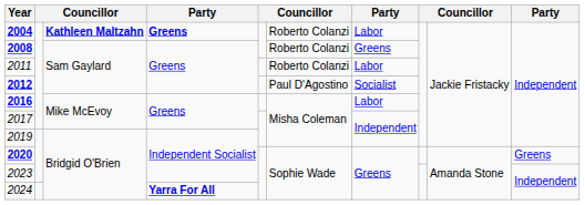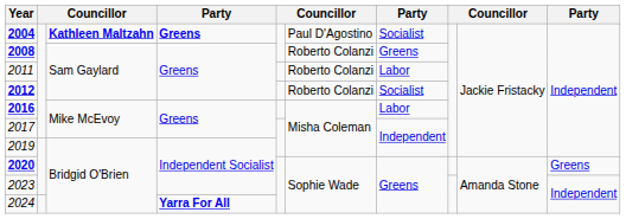 <table class="wikitable">
 <tr>
 <th>Year</th>
 <th colspan="2">Councillor</th>
 <th>Party</th>
 <th colspan="2">Councillor</th>
 <th>Party</th>
 <th colspan="2">Councillor</th>
 <th>Party</th>
 </tr>
 <tr>
 <td><strong><a href='#'>2004</a></strong></td>
 <td rowspan="6" width="1px" > </td>
 <td rowspan="1"><strong><a href='#'>Kathleen Maltzahn</a></strong></td>
 <td rowspan="1"><strong><a href='#'>Greens</a></strong></td>
 <td rowspan="2" width="1px" > </td>
-<td rowspan="1">Roberto Colanzi</td>
-<td rowspan="1"><a href='#'>Labor</a></td>
+<td rowspan="1">Paul D'Agostino</td>
+<td rowspan="1"><a href='#'>Socialist</a></td>
 <td rowspan="7" width="1px" > </td>
 <td rowspan="7">Jackie Fristacky</td>
 <td rowspan="7"><a href='#'>Independent</a></td>
 </tr>
 <tr>
 <td><strong><a href='#'>2008</a></strong></td>
 <td rowspan="3">Sam Gaylard</td>
 <td rowspan="3"><a href='#'>Greens</a></td>
 <td rowspan="1">Roberto Colanzi</td>
 <td rowspan="1"><a href='#'>Greens</a></td>
 </tr>
 <tr>
 <td><em>2011</em></td>
 <td rowspan="1" width="1px" > </td>
 <td rowspan="1">Roberto Colanzi</td>
 <td rowspan="1"><a href='#'>Labor</a></td>
 </tr>
 <tr>
 <td><strong><a href='#'>2012</a></strong></td>
 <td rowspan="1" width="1px" > </td>
-<td rowspan="1">Paul D'Agostino</td>
+<td rowspan="1">Roberto Colanzi</td>
 <td rowspan="1"><a href='#'>Socialist</a></td>
 </tr>
 <tr>
 <td><strong><a href='#'>2016</a></strong></td>
 <td rowspan="2">Mike McEvoy</td>
 <td rowspan="2"><a href='#'>Greens</a></td>
 <td rowspan="1" width="1px" > </td>
 <td rowspan="3">Misha Coleman</td>
 <td rowspan="1"><a href='#'>Labor</a></td>
 </tr>
 <tr>
 <td><em>2017</em></td>
 <td rowspan="2" width="1px" > </td>
 <td rowspan="2"><a href='#'>Independent</a></td>
 </tr>
 <tr>
 <td><em>2019</em></td>
 <td rowspan="3" width="1px" > </td>
 <td rowspan="4">Bridgid O'Brien</td>
 <td rowspan="3"><a href='#'>Independent Socialist</a></td>
 </tr>
 <tr>
 <td><strong><a href='#'>2020</a></strong></td>
 <td rowspan="3" width="1px" > </td>
 <td rowspan="3">Sophie Wade</td>
 <td rowspan="3"><a href='#'>Greens</a></td>
 <td rowspan="1" width="1px" > </td>
 <td rowspan="3">Amanda Stone</td>
 <td rowspan="1"><a href='#'>Greens</a></td>
 </tr>
 <tr>
 <td><em>2023</em></td>
 <td rowspan="2" width="1px" > </td>
 <td rowspan="2"><a href='#'>Independent</a></td>
 </tr>
 <tr>
 <td><em>2024</em></td>
 <td rowspan="1" width="1px" > </td>
 <td rowspan="1"><strong><a href='#'>Yarra For All</a></strong></td>
 </tr>
 </table>
